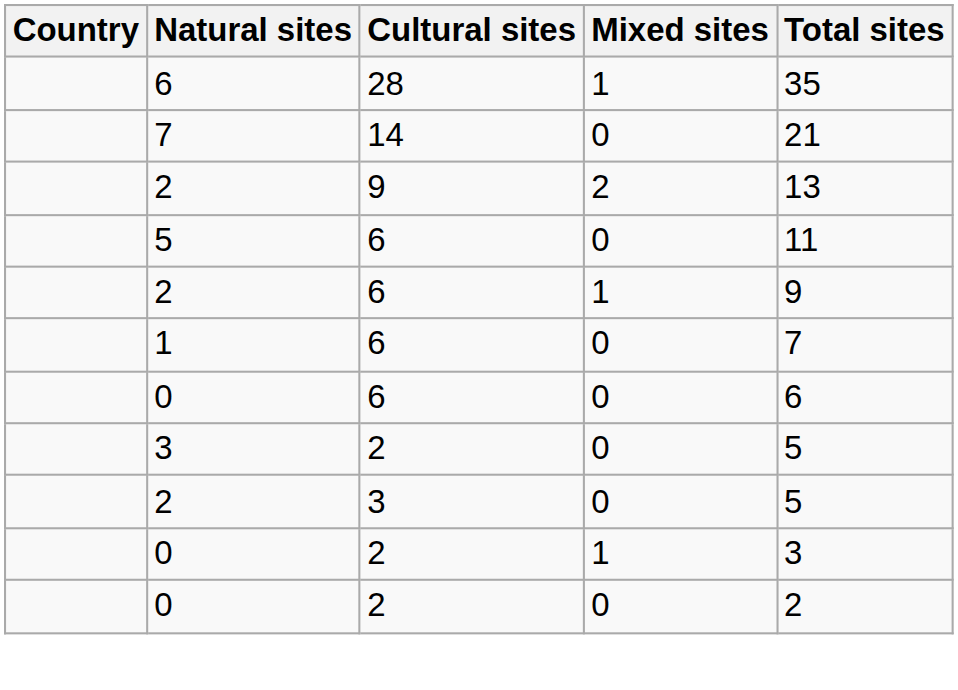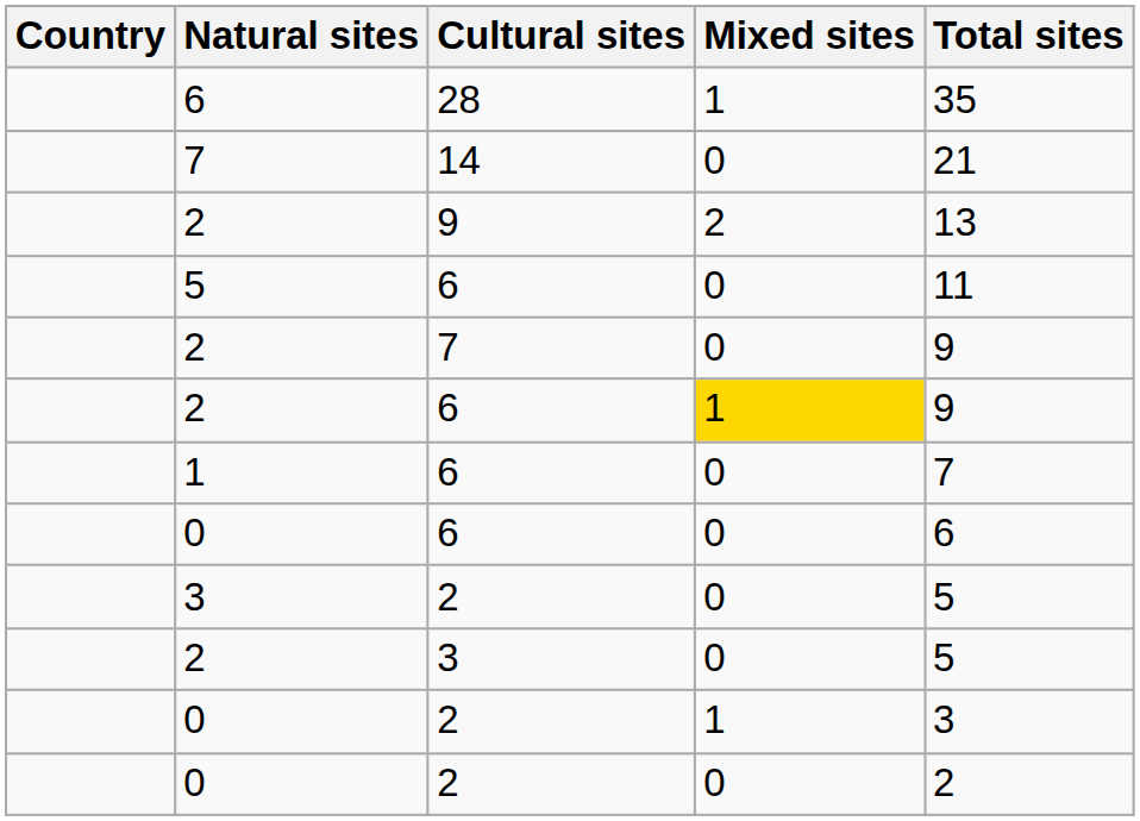 <table class="wikitable sortable">
 <tr>
 <th>Country</th>
 <th>Natural sites</th>
 <th>Cultural sites</th>
 <th>Mixed sites</th>
 <th>Total sites</th>
 </tr>
 <tr>
 <td></td>
 <td>6</td>
 <td>28</td>
 <td>1</td>
 <td>35</td>
 </tr>
 <tr>
 <td></td>
 <td>7</td>
 <td>14</td>
 <td>0</td>
 <td>21</td>
 </tr>
 <tr>
 <td></td>
 <td>2</td>
 <td>9</td>
 <td>2</td>
 <td>13</td>
 </tr>
 <tr>
 <td></td>
 <td>5</td>
 <td>6</td>
 <td>0</td>
 <td>11</td>
 </tr>
 <tr>
 <td></td>
 <td>2</td>
+<td>7</td>
+<td>0</td>
+<td>9</td>
+</tr>
+<tr>
+<td></td>
+<td>2</td>
 <td>6</td>
-<td>1</td>
+<td style="background: gold;">1</td>
 <td>9</td>
 </tr>
 <tr>
 <td></td>
 <td>1</td>
 <td>6</td>
 <td>0</td>
 <td>7</td>
 </tr>
 <tr>
 <td></td>
 <td>0</td>
 <td>6</td>
 <td>0</td>
 <td>6</td>
 </tr>
 <tr>
 <td></td>
 <td>3</td>
 <td>2</td>
 <td>0</td>
 <td>5</td>
 </tr>
 <tr>
 <td></td>
 <td>2</td>
 <td>3</td>
 <td>0</td>
 <td>5</td>
 </tr>
 <tr>
 <td></td>
 <td>0</td>
 <td>2</td>
 <td>1</td>
 <td>3</td>
 </tr>
 <tr>
 <td></td>
 <td>0</td>
 <td>2</td>
 <td>0</td>
 <td>2</td>
 </tr>
 </table>
